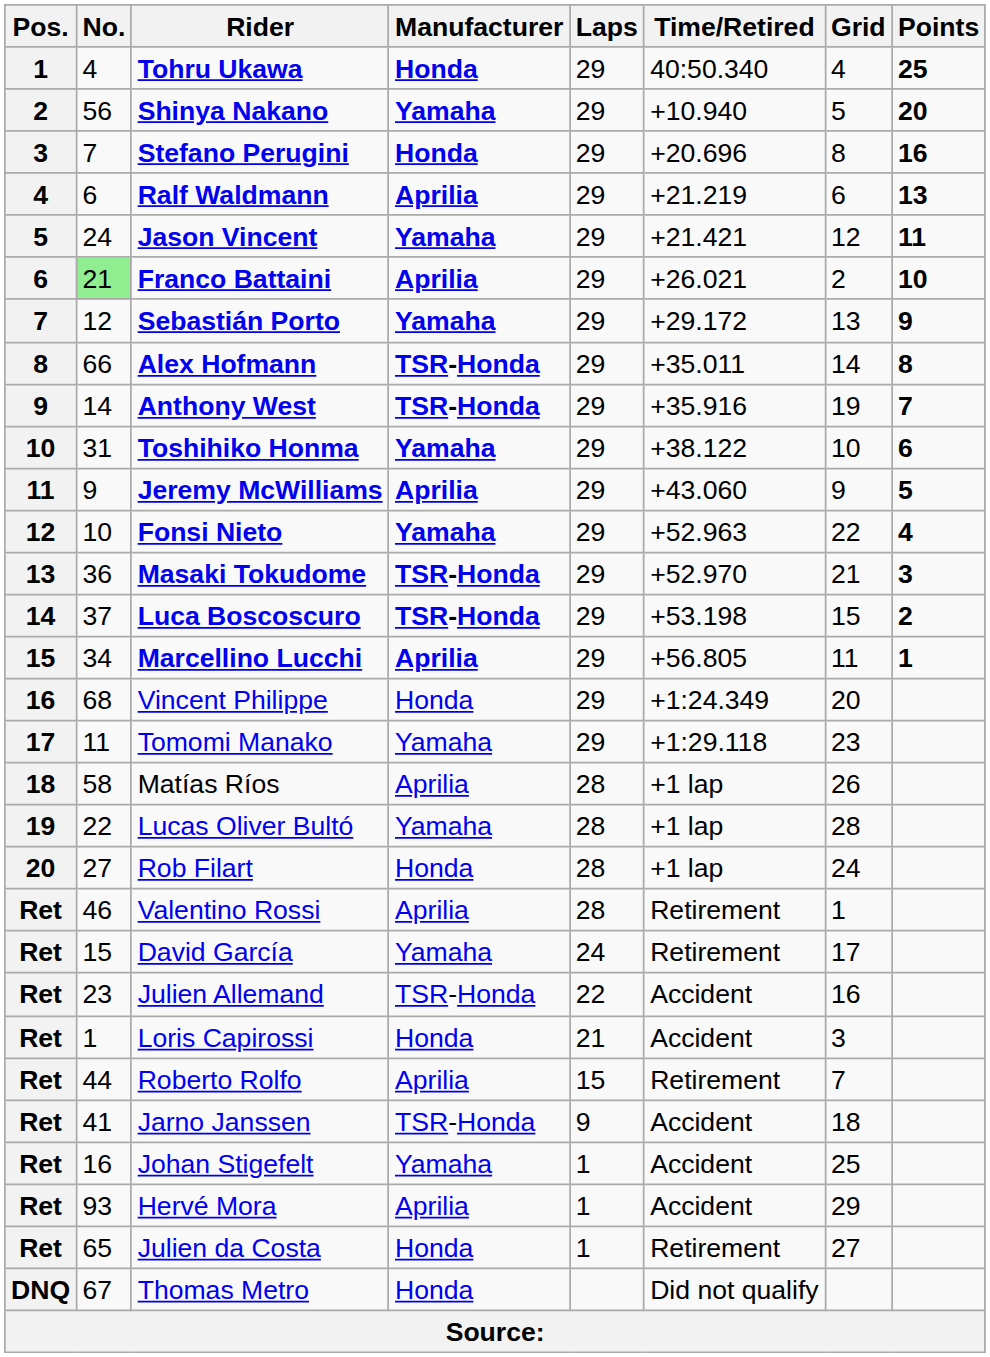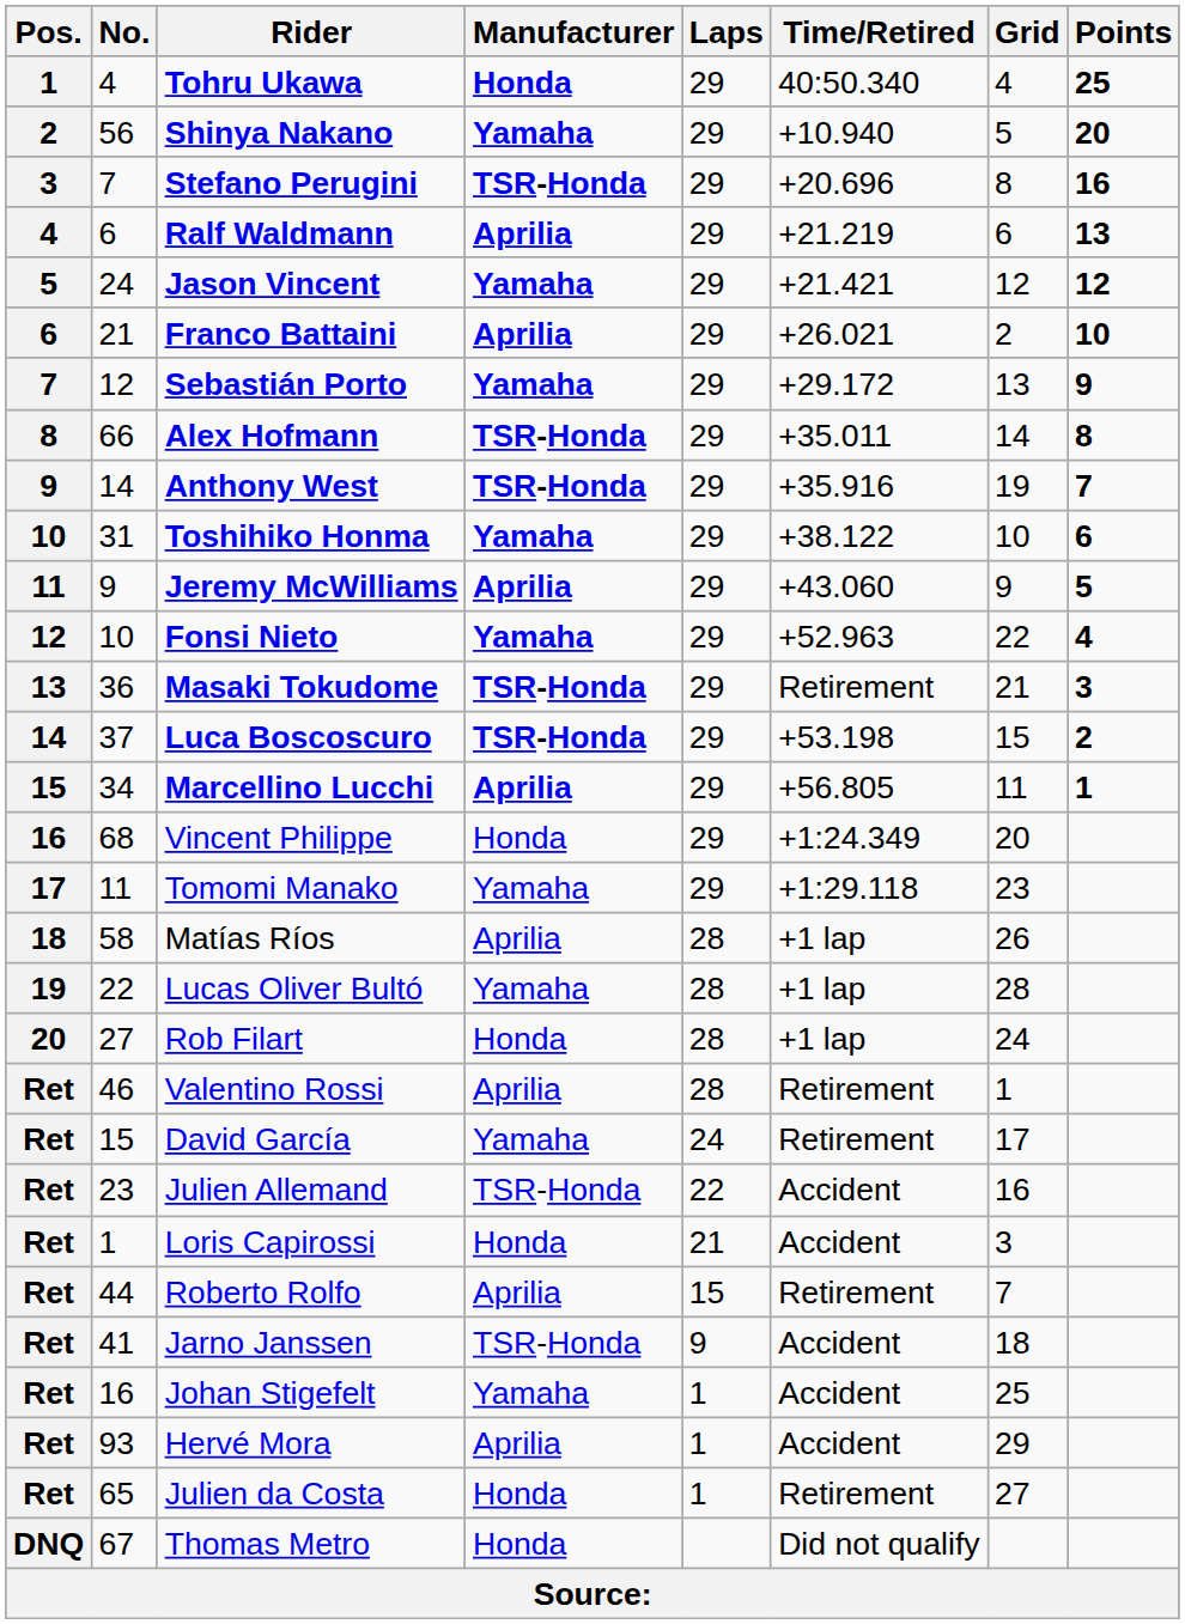 <table class="wikitable" style="font-size: 95%;">
 <tr>
 <th>Pos.</th>
 <th>No.</th>
 <th>Rider</th>
 <th>Manufacturer</th>
 <th>Laps</th>
 <th>Time/Retired</th>
 <th>Grid</th>
 <th>Points</th>
 </tr>
 <tr>
 <th>1</th>
 <td>4</td>
 <td> <strong><a href='#'>Tohru Ukawa</a></strong></td>
 <td><strong><a href='#'>Honda</a></strong></td>
 <td>29</td>
 <td>40:50.340</td>
 <td>4</td>
 <td><strong>25</strong></td>
 </tr>
 <tr>
 <th>2</th>
 <td>56</td>
 <td> <strong><a href='#'>Shinya Nakano</a></strong></td>
 <td><strong><a href='#'>Yamaha</a></strong></td>
 <td>29</td>
 <td>+10.940</td>
 <td>5</td>
 <td><strong>20</strong></td>
 </tr>
 <tr>
 <th>3</th>
 <td>7</td>
 <td> <strong><a href='#'>Stefano Perugini</a></strong></td>
-<td><strong><a href='#'>Honda</a></strong></td>
+<td><strong><a href='#'>TSR</a>-<a href='#'>Honda</a></strong></td>
 <td>29</td>
 <td>+20.696</td>
 <td>8</td>
 <td><strong>16</strong></td>
 </tr>
 <tr>
 <th>4</th>
 <td>6</td>
 <td> <strong><a href='#'>Ralf Waldmann</a></strong></td>
 <td><strong><a href='#'>Aprilia</a></strong></td>
 <td>29</td>
 <td>+21.219</td>
 <td>6</td>
 <td><strong>13</strong></td>
 </tr>
 <tr>
 <th>5</th>
 <td>24</td>
 <td> <strong><a href='#'>Jason Vincent</a></strong></td>
 <td><strong><a href='#'>Yamaha</a></strong></td>
 <td>29</td>
 <td>+21.421</td>
 <td>12</td>
-<td><strong>11</strong></td>
+<td><strong>12</strong></td>
 </tr>
 <tr>
 <th>6</th>
-<td style="background: lightgreen;">21</td>
+<td>21</td>
 <td> <strong><a href='#'>Franco Battaini</a></strong></td>
 <td><strong><a href='#'>Aprilia</a></strong></td>
 <td>29</td>
 <td>+26.021</td>
 <td>2</td>
 <td><strong>10</strong></td>
 </tr>
 <tr>
 <th>7</th>
 <td>12</td>
 <td> <strong><a href='#'>Sebastián Porto</a></strong></td>
 <td><strong><a href='#'>Yamaha</a></strong></td>
 <td>29</td>
 <td>+29.172</td>
 <td>13</td>
 <td><strong>9</strong></td>
 </tr>
 <tr>
 <th>8</th>
 <td>66</td>
 <td> <strong><a href='#'>Alex Hofmann</a></strong></td>
 <td><strong><a href='#'>TSR</a>-<a href='#'>Honda</a></strong></td>
 <td>29</td>
 <td>+35.011</td>
 <td>14</td>
 <td><strong>8</strong></td>
 </tr>
 <tr>
 <th>9</th>
 <td>14</td>
 <td> <strong><a href='#'>Anthony West</a></strong></td>
 <td><strong><a href='#'>TSR</a>-<a href='#'>Honda</a></strong></td>
 <td>29</td>
 <td>+35.916</td>
 <td>19</td>
 <td><strong>7</strong></td>
 </tr>
 <tr>
 <th>10</th>
 <td>31</td>
 <td> <strong><a href='#'>Toshihiko Honma</a></strong></td>
 <td><strong><a href='#'>Yamaha</a></strong></td>
 <td>29</td>
 <td>+38.122</td>
 <td>10</td>
 <td><strong>6</strong></td>
 </tr>
 <tr>
 <th>11</th>
 <td>9</td>
 <td> <strong><a href='#'>Jeremy McWilliams</a></strong></td>
 <td><strong><a href='#'>Aprilia</a></strong></td>
 <td>29</td>
 <td>+43.060</td>
 <td>9</td>
 <td><strong>5</strong></td>
 </tr>
 <tr>
 <th>12</th>
 <td>10</td>
 <td> <strong><a href='#'>Fonsi Nieto</a></strong></td>
 <td><strong><a href='#'>Yamaha</a></strong></td>
 <td>29</td>
 <td>+52.963</td>
 <td>22</td>
 <td><strong>4</strong></td>
 </tr>
 <tr>
 <th>13</th>
 <td>36</td>
 <td> <strong><a href='#'>Masaki Tokudome</a></strong></td>
 <td><strong><a href='#'>TSR</a>-<a href='#'>Honda</a></strong></td>
 <td>29</td>
-<td>+52.970</td>
+<td>Retirement</td>
 <td>21</td>
 <td><strong>3</strong></td>
 </tr>
 <tr>
 <th>14</th>
 <td>37</td>
 <td> <strong><a href='#'>Luca Boscoscuro</a></strong></td>
 <td><strong><a href='#'>TSR</a>-<a href='#'>Honda</a></strong></td>
 <td>29</td>
 <td>+53.198</td>
 <td>15</td>
 <td><strong>2</strong></td>
 </tr>
 <tr>
 <th>15</th>
 <td>34</td>
 <td> <strong><a href='#'>Marcellino Lucchi</a></strong></td>
 <td><strong><a href='#'>Aprilia</a></strong></td>
 <td>29</td>
 <td>+56.805</td>
 <td>11</td>
 <td><strong>1</strong></td>
 </tr>
 <tr>
 <th>16</th>
 <td>68</td>
 <td> <a href='#'>Vincent Philippe</a></td>
 <td><a href='#'>Honda</a></td>
 <td>29</td>
 <td>+1:24.349</td>
 <td>20</td>
 <td></td>
 </tr>
 <tr>
 <th>17</th>
 <td>11</td>
 <td> <a href='#'>Tomomi Manako</a></td>
 <td><a href='#'>Yamaha</a></td>
 <td>29</td>
 <td>+1:29.118</td>
 <td>23</td>
 <td></td>
 </tr>
 <tr>
 <th>18</th>
 <td>58</td>
 <td> Matías Ríos</td>
 <td><a href='#'>Aprilia</a></td>
 <td>28</td>
 <td>+1 lap</td>
 <td>26</td>
 <td></td>
 </tr>
 <tr>
 <th>19</th>
 <td>22</td>
 <td> <a href='#'>Lucas Oliver Bultó</a></td>
 <td><a href='#'>Yamaha</a></td>
 <td>28</td>
 <td>+1 lap</td>
 <td>28</td>
 <td></td>
 </tr>
 <tr>
 <th>20</th>
 <td>27</td>
 <td> <a href='#'>Rob Filart</a></td>
 <td><a href='#'>Honda</a></td>
 <td>28</td>
 <td>+1 lap</td>
 <td>24</td>
 <td></td>
 </tr>
 <tr>
 <th>Ret</th>
 <td>46</td>
 <td> <a href='#'>Valentino Rossi</a></td>
 <td><a href='#'>Aprilia</a></td>
 <td>28</td>
 <td>Retirement</td>
 <td>1</td>
 <td></td>
 </tr>
 <tr>
 <th>Ret</th>
 <td>15</td>
 <td> <a href='#'>David García</a></td>
 <td><a href='#'>Yamaha</a></td>
 <td>24</td>
 <td>Retirement</td>
 <td>17</td>
 <td></td>
 </tr>
 <tr>
 <th>Ret</th>
 <td>23</td>
 <td> <a href='#'>Julien Allemand</a></td>
 <td><a href='#'>TSR</a>-<a href='#'>Honda</a></td>
 <td>22</td>
 <td>Accident</td>
 <td>16</td>
 <td></td>
 </tr>
 <tr>
 <th>Ret</th>
 <td>1</td>
 <td> <a href='#'>Loris Capirossi</a></td>
 <td><a href='#'>Honda</a></td>
 <td>21</td>
 <td>Accident</td>
 <td>3</td>
 <td></td>
 </tr>
 <tr>
 <th>Ret</th>
 <td>44</td>
 <td> <a href='#'>Roberto Rolfo</a></td>
 <td><a href='#'>Aprilia</a></td>
 <td>15</td>
 <td>Retirement</td>
 <td>7</td>
 <td></td>
 </tr>
 <tr>
 <th>Ret</th>
 <td>41</td>
 <td> <a href='#'>Jarno Janssen</a></td>
 <td><a href='#'>TSR</a>-<a href='#'>Honda</a></td>
 <td>9</td>
 <td>Accident</td>
 <td>18</td>
 <td></td>
 </tr>
 <tr>
 <th>Ret</th>
 <td>16</td>
 <td> <a href='#'>Johan Stigefelt</a></td>
 <td><a href='#'>Yamaha</a></td>
 <td>1</td>
 <td>Accident</td>
 <td>25</td>
 <td></td>
 </tr>
 <tr>
 <th>Ret</th>
 <td>93</td>
 <td> <a href='#'>Hervé Mora</a></td>
 <td><a href='#'>Aprilia</a></td>
 <td>1</td>
 <td>Accident</td>
 <td>29</td>
 <td></td>
 </tr>
 <tr>
 <th>Ret</th>
 <td>65</td>
 <td> <a href='#'>Julien da Costa</a></td>
 <td><a href='#'>Honda</a></td>
 <td>1</td>
 <td>Retirement</td>
 <td>27</td>
 <td></td>
 </tr>
 <tr>
 <th>DNQ</th>
 <td>67</td>
 <td> <a href='#'>Thomas Metro</a></td>
 <td><a href='#'>Honda</a></td>
 <td></td>
 <td>Did not qualify</td>
 <td></td>
 <td></td>
 </tr>
 <tr>
 <th colspan=8>Source: </th>
 </tr>
 </table>
